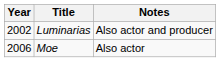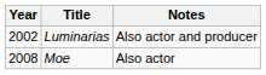 <table class="wikitable sortable">
 <tr>
 <th>Year</th>
 <th>Title</th>
 <th>Notes</th>
 </tr>
 <tr>
 <td>2002</td>
 <td><em>Luminarias</em></td>
 <td>Also actor and producer</td>
 </tr>
 <tr>
-<td>2006</td>
+<td>2008</td>
 <td><em>Moe</em></td>
 <td>Also actor</td>
 </tr>
 </table>
